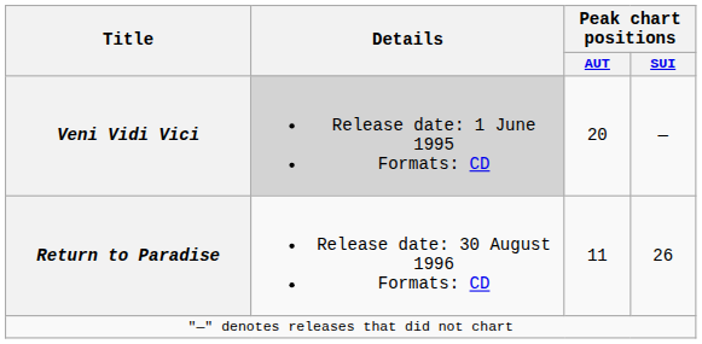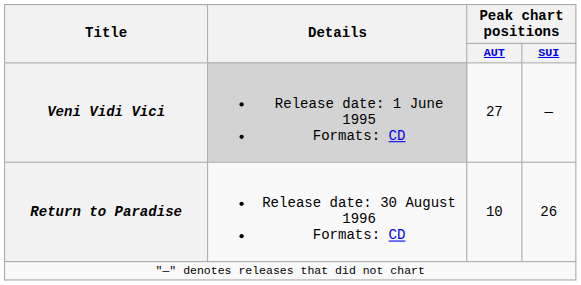 <table class="wikitable plainrowheaders" style="text-align:center;">
 <tr>
 <th rowspan="2" style="width:14em;">Title</th>
 <th rowspan="2" style="width:18em;">Details</th>
 <th colspan="2">Peak chart positions</th>
 </tr>
 <tr style="font-size:smaller;">
 <th style="width:45px;"><a href='#'>AUT</a></th>
 <th style="width:45px;"><a href='#'>SUI</a></th>
 </tr>
 <tr>
 <th scope="row"><em>Veni Vidi Vici</em></th>
 <td style="background: lightgrey;"><br><ul><li>Release date: 1 June 1995</li><li>Formats: <a href='#'>CD</a></li></ul></td>
-<td>20</td>
+<td>27</td>
 <td>—</td>
 </tr>
 <tr>
 <th scope="row"><em>Return to Paradise</em></th>
 <td><br><ul><li>Release date: 30 August 1996</li><li>Formats: <a href='#'>CD</a></li></ul></td>
-<td>11</td>
+<td>10</td>
 <td>26</td>
 </tr>
 <tr>
 <td colspan="15" style="font-size:8pt">"—" denotes releases that did not chart</td>
 </tr>
 </table>
